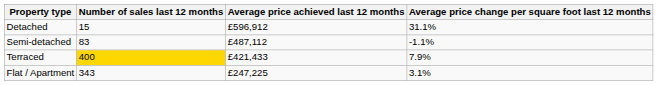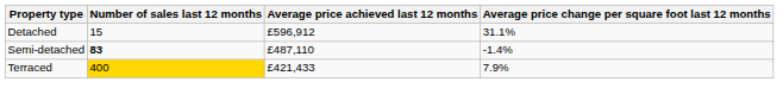 <table class="wikitable">
 <tr>
 <th>Property type</th>
 <th>Number of sales last 12 months</th>
 <th>Average price achieved last 12 months</th>
 <th>Average price change per square foot last 12 months</th>
 </tr>
 <tr>
 <td>Detached</td>
 <td>15</td>
 <td>£596,912</td>
 <td>31.1%</td>
 </tr>
 <tr>
 <td>Semi-detached</td>
-<td>83</td>
-<td>£487,112</td>
-<td>-1.1%</td>
+<td><strong>83</strong></td>
+<td>£487,110</td>
+<td>-1.4%</td>
 </tr>
 <tr>
 <td>Terraced</td>
 <td style="background: gold;">400</td>
 <td>£421,433</td>
 <td>7.9%</td>
 </tr>
-<tr>
-<td>Flat / Apartment</td>
-<td>343</td>
-<td>£247,225</td>
-<td>3.1%</td>
-</tr>
 </table>
